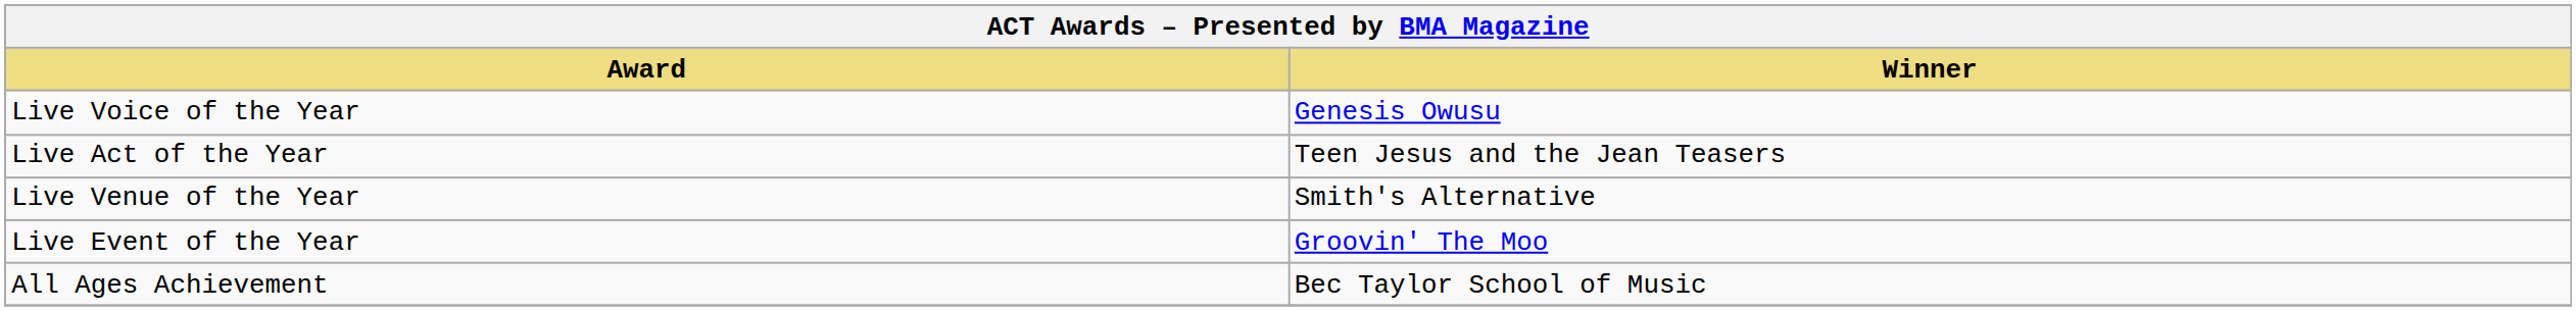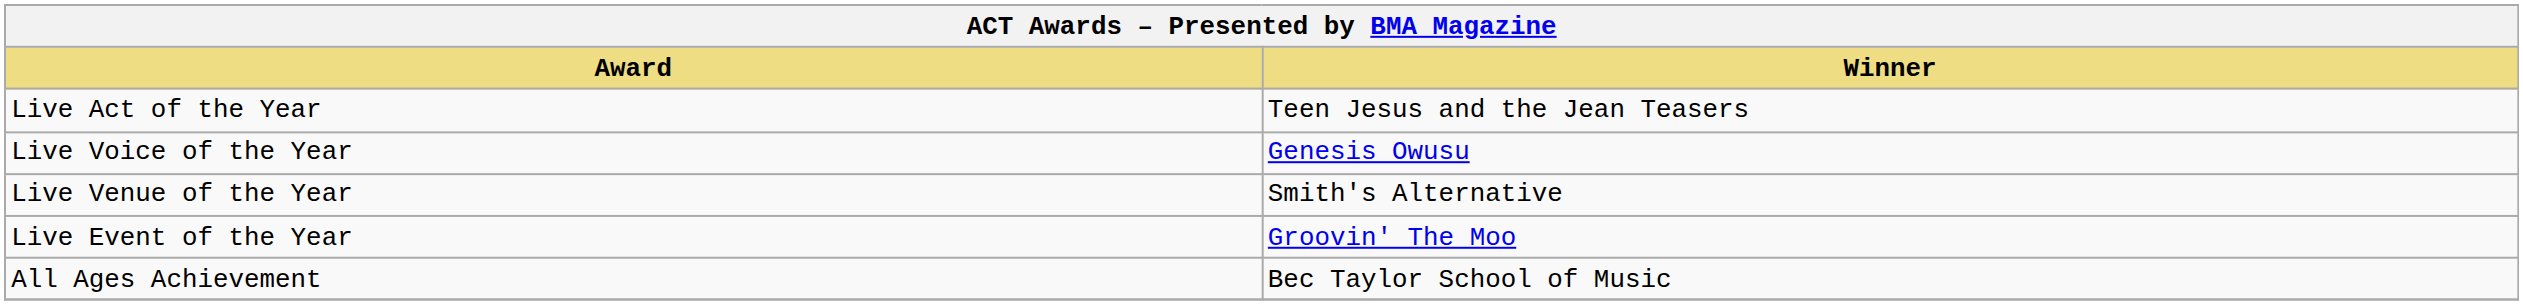 <table class="wikitable" width=100%>
 <tr>
 <th colspan="2">ACT Awards – Presented by <a href='#'>BMA Magazine</a></th>
 </tr>
 <tr>
 <th style="width:10%;background:#EEDD82;">Award</th>
 <th style="width:10%;background:#EEDD82;">Winner</th>
 </tr>
 <tr>
+<td>Live Act of the Year</td>
+<td>Teen Jesus and the Jean Teasers</td>
+</tr>
+<tr>
 <td>Live Voice of the Year</td>
 <td><a href='#'>Genesis Owusu</a></td>
-</tr>
-<tr>
-<td>Live Act of the Year</td>
-<td>Teen Jesus and the Jean Teasers</td>
 </tr>
 <tr>
 <td>Live Venue of the Year</td>
 <td>Smith's Alternative</td>
 </tr>
 <tr>
 <td>Live Event of the Year</td>
 <td><a href='#'>Groovin' The Moo</a></td>
 </tr>
 <tr>
 <td>All Ages Achievement</td>
 <td>Bec Taylor School of Music</td>
 </tr>
 <tr>
 </tr>
 </table>
